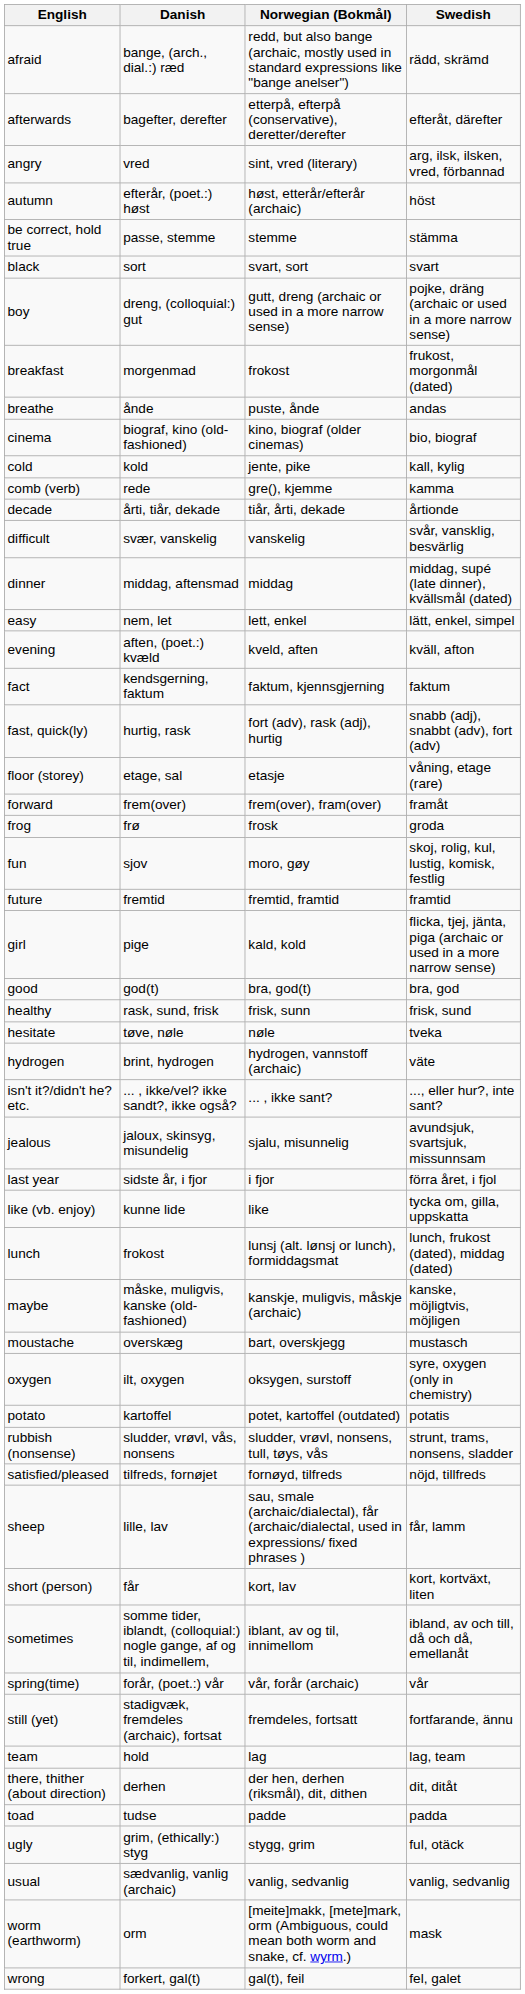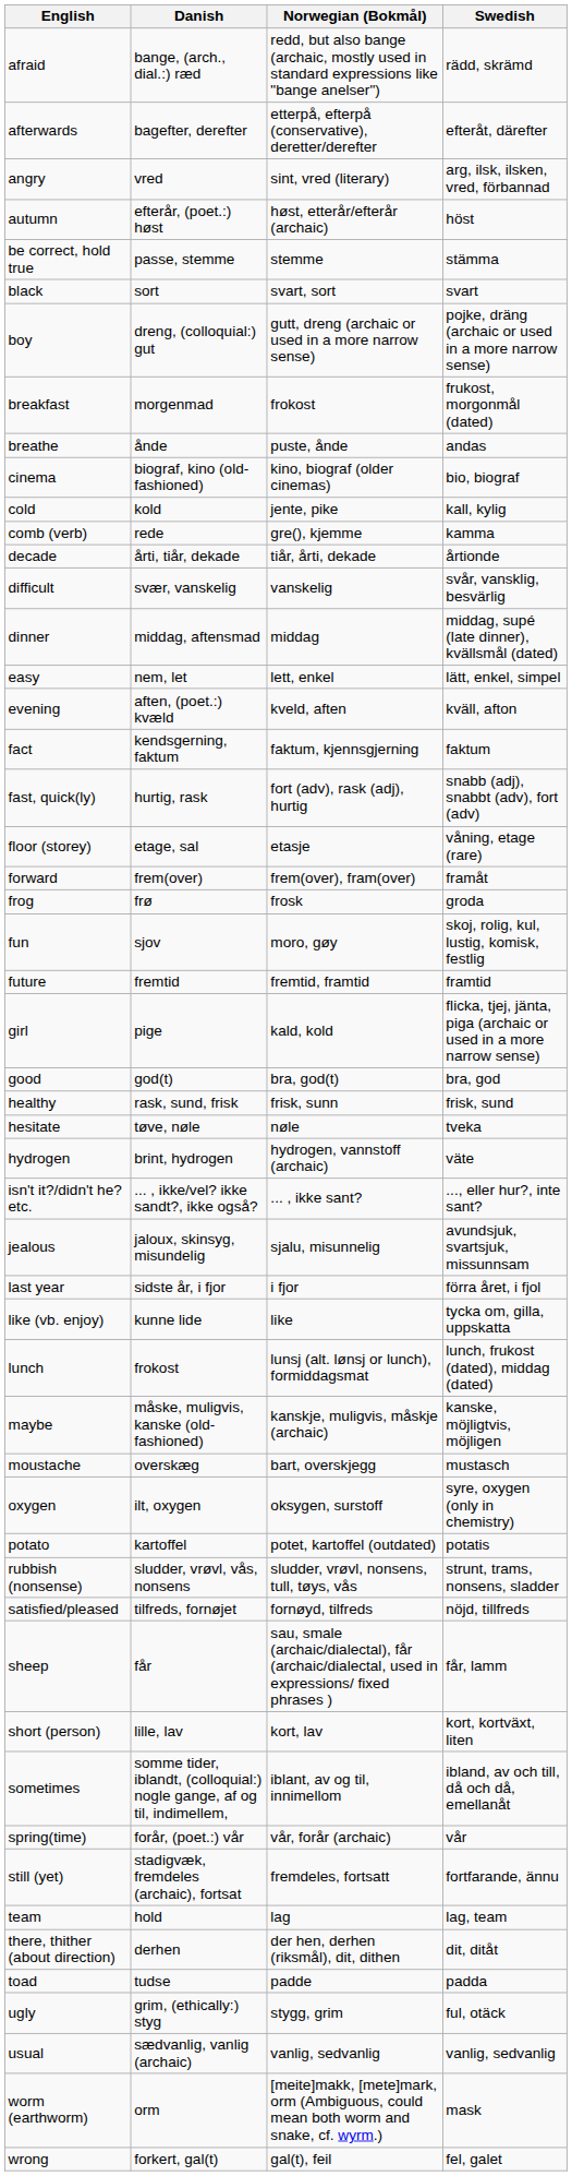 <table class="wikitable sortable">
 <tr>
 <th>English</th>
 <th>Danish</th>
 <th>Norwegian (Bokmål)</th>
 <th>Swedish</th>
 </tr>
 <tr>
 <td>afraid</td>
 <td>bange, (arch., dial.:) ræd</td>
 <td>redd, but also bange (archaic, mostly used in standard expressions like "bange anelser")</td>
 <td>rädd, skrämd</td>
 </tr>
 <tr>
 <td>afterwards</td>
 <td>bagefter, derefter</td>
 <td>etterpå, efterpå (conservative), deretter/derefter</td>
 <td>efteråt, därefter</td>
 </tr>
 <tr>
 <td>angry</td>
 <td>vred</td>
 <td>sint, vred (literary)</td>
 <td>arg, ilsk, ilsken, vred, förbannad</td>
 </tr>
 <tr>
 <td>autumn</td>
 <td>efterår, (poet.:) høst</td>
 <td>høst, etterår/efterår (archaic)</td>
 <td>höst</td>
 </tr>
 <tr>
 <td>be correct, hold true</td>
 <td>passe, stemme</td>
 <td>stemme</td>
 <td>stämma</td>
 </tr>
 <tr>
 <td>black</td>
 <td>sort</td>
 <td>svart, sort</td>
 <td>svart</td>
 </tr>
 <tr>
 <td>boy</td>
 <td>dreng, (colloquial:) gut</td>
 <td>gutt, dreng (archaic or used in a more narrow sense)</td>
 <td>pojke, dräng (archaic or used in a more narrow sense)</td>
 </tr>
 <tr>
 <td>breakfast</td>
 <td>morgenmad</td>
 <td>frokost</td>
 <td>frukost, morgonmål (dated)</td>
 </tr>
 <tr>
 <td>breathe</td>
 <td>ånde</td>
 <td>puste, ånde</td>
 <td>andas</td>
 </tr>
 <tr>
 <td>cinema</td>
 <td>biograf, kino (old-fashioned)</td>
 <td>kino, biograf (older cinemas)</td>
 <td>bio, biograf</td>
 </tr>
 <tr>
 <td>cold</td>
 <td>kold</td>
 <td>jente, pike</td>
 <td>kall, kylig</td>
 </tr>
 <tr>
 <td>comb (verb)</td>
 <td>rede</td>
 <td>gre(), kjemme</td>
 <td>kamma</td>
 </tr>
 <tr>
 <td>decade</td>
 <td>årti, tiår, dekade</td>
 <td>tiår, årti, dekade</td>
 <td>årtionde</td>
 </tr>
 <tr>
 <td>difficult</td>
 <td>svær, vanskelig</td>
 <td>vanskelig</td>
 <td>svår, vansklig, besvärlig</td>
 </tr>
 <tr>
 <td>dinner</td>
 <td>middag, aftensmad</td>
 <td>middag</td>
 <td>middag, supé (late dinner), kvällsmål (dated)</td>
 </tr>
 <tr>
 <td>easy</td>
 <td>nem, let</td>
 <td>lett, enkel</td>
 <td>lätt, enkel, simpel</td>
 </tr>
 <tr>
 <td>evening</td>
 <td>aften, (poet.:) kvæld</td>
 <td>kveld, aften</td>
 <td>kväll, afton</td>
 </tr>
 <tr>
 <td>fact</td>
 <td>kendsgerning, faktum</td>
 <td>faktum, kjennsgjerning</td>
 <td>faktum</td>
 </tr>
 <tr>
 <td>fast, quick(ly)</td>
 <td>hurtig, rask</td>
 <td>fort (adv), rask (adj), hurtig</td>
 <td>snabb (adj), snabbt (adv), fort (adv)</td>
 </tr>
 <tr>
 <td>floor (storey)</td>
 <td>etage, sal</td>
 <td>etasje</td>
 <td>våning, etage (rare)</td>
 </tr>
 <tr>
 <td>forward</td>
 <td>frem(over)</td>
 <td>frem(over), fram(over)</td>
 <td>framåt</td>
 </tr>
 <tr>
 <td>frog</td>
 <td>frø</td>
 <td>frosk</td>
 <td>groda</td>
 </tr>
 <tr>
 <td>fun</td>
 <td>sjov</td>
 <td>moro, gøy</td>
 <td>skoj, rolig, kul, lustig, komisk, festlig</td>
 </tr>
 <tr>
 <td>future</td>
 <td>fremtid</td>
 <td>fremtid, framtid</td>
 <td>framtid</td>
 </tr>
 <tr>
 <td>girl</td>
 <td>pige</td>
 <td>kald, kold</td>
 <td>flicka, tjej, jänta, piga (archaic or used in a more narrow sense)</td>
 </tr>
 <tr>
 <td>good</td>
 <td>god(t)</td>
 <td>bra, god(t)</td>
 <td>bra, god</td>
 </tr>
 <tr>
 <td>healthy</td>
 <td>rask, sund, frisk</td>
 <td>frisk, sunn</td>
 <td>frisk, sund</td>
 </tr>
 <tr>
 <td>hesitate</td>
 <td>tøve, nøle</td>
 <td>nøle</td>
 <td>tveka</td>
 </tr>
 <tr>
 <td>hydrogen</td>
 <td>brint, hydrogen</td>
 <td>hydrogen, vannstoff (archaic)</td>
 <td>väte</td>
 </tr>
 <tr>
 <td>isn't it?/didn't he? etc.</td>
 <td>... , ikke/vel? ikke sandt?, ikke også?</td>
 <td>... , ikke sant?</td>
 <td>..., eller hur?, inte sant?</td>
 </tr>
 <tr>
 <td>jealous</td>
 <td>jaloux, skinsyg, misundelig</td>
 <td>sjalu, misunnelig</td>
 <td>avundsjuk, svartsjuk, missunnsam</td>
 </tr>
 <tr>
 <td>last year</td>
 <td>sidste år, i fjor</td>
 <td>i fjor</td>
 <td>förra året, i fjol</td>
 </tr>
 <tr>
 <td>like (vb. enjoy)</td>
 <td>kunne lide</td>
 <td>like</td>
 <td>tycka om, gilla, uppskatta</td>
 </tr>
 <tr>
 <td>lunch</td>
 <td>frokost</td>
 <td>lunsj (alt. lønsj or lunch), formiddagsmat</td>
 <td>lunch, frukost (dated), middag (dated)</td>
 </tr>
 <tr>
 <td>maybe</td>
 <td>måske, muligvis, kanske (old-fashioned)</td>
 <td>kanskje, muligvis, måskje (archaic)</td>
 <td>kanske, möjligtvis, möjligen</td>
 </tr>
 <tr>
 <td>moustache</td>
 <td>overskæg</td>
 <td>bart, overskjegg</td>
 <td>mustasch</td>
 </tr>
 <tr>
 <td>oxygen</td>
 <td>ilt, oxygen</td>
 <td>oksygen, surstoff</td>
 <td>syre, oxygen (only in chemistry)</td>
 </tr>
 <tr>
 <td>potato</td>
 <td>kartoffel</td>
 <td>potet, kartoffel (outdated)</td>
 <td>potatis</td>
 </tr>
 <tr>
 <td>rubbish (nonsense)</td>
 <td>sludder, vrøvl, vås, nonsens</td>
 <td>sludder, vrøvl, nonsens, tull, tøys, vås</td>
 <td>strunt, trams, nonsens, sladder</td>
 </tr>
 <tr>
 <td>satisfied/pleased</td>
 <td>tilfreds, fornøjet</td>
 <td>fornøyd, tilfreds</td>
 <td>nöjd, tillfreds</td>
 </tr>
 <tr>
 <td>sheep</td>
-<td>lille, lav</td>
+<td>får</td>
 <td>sau, smale (archaic/dialectal), får (archaic/dialectal, used in expressions/ fixed phrases )</td>
 <td>får, lamm</td>
 </tr>
 <tr>
 <td>short (person)</td>
-<td>får</td>
+<td>lille, lav</td>
 <td>kort, lav</td>
 <td>kort, kortväxt, liten</td>
 </tr>
 <tr>
 <td>sometimes</td>
 <td>somme tider, iblandt, (colloquial:) nogle gange, af og til, indimellem,</td>
 <td>iblant, av og til, innimellom</td>
 <td>ibland, av och till, då och då, emellanåt</td>
 </tr>
 <tr>
 <td>spring(time)</td>
 <td>forår, (poet.:) vår</td>
 <td>vår, forår (archaic)</td>
 <td>vår</td>
 </tr>
 <tr>
 <td>still (yet)</td>
 <td>stadigvæk, fremdeles (archaic), fortsat</td>
 <td>fremdeles, fortsatt</td>
 <td>fortfarande, ännu</td>
 </tr>
 <tr>
 <td>team</td>
 <td>hold</td>
 <td>lag</td>
 <td>lag, team</td>
 </tr>
 <tr>
 <td>there, thither (about direction)</td>
 <td>derhen</td>
 <td>der hen, derhen (riksmål), dit, dithen</td>
 <td>dit, ditåt</td>
 </tr>
 <tr>
 <td>toad</td>
 <td>tudse</td>
 <td>padde</td>
 <td>padda</td>
 </tr>
 <tr>
 <td>ugly</td>
 <td>grim, (ethically:) styg</td>
 <td>stygg, grim</td>
 <td>ful, otäck</td>
 </tr>
 <tr>
 <td>usual</td>
 <td>sædvanlig, vanlig (archaic)</td>
 <td>vanlig, sedvanlig</td>
 <td>vanlig, sedvanlig</td>
 </tr>
 <tr>
 <td>worm (earthworm)</td>
 <td>orm</td>
 <td>[meite]makk, [mete]mark, orm (Ambiguous, could mean both worm and snake, cf. <a href='#'>wyrm</a>.)</td>
 <td>mask</td>
 </tr>
 <tr>
 <td>wrong</td>
 <td>forkert, gal(t)</td>
 <td>gal(t), feil</td>
 <td>fel, galet</td>
 </tr>
 </table>
